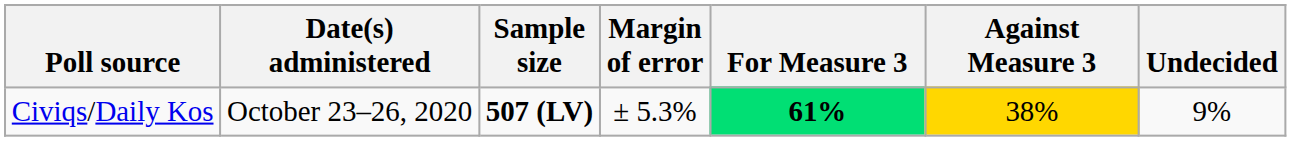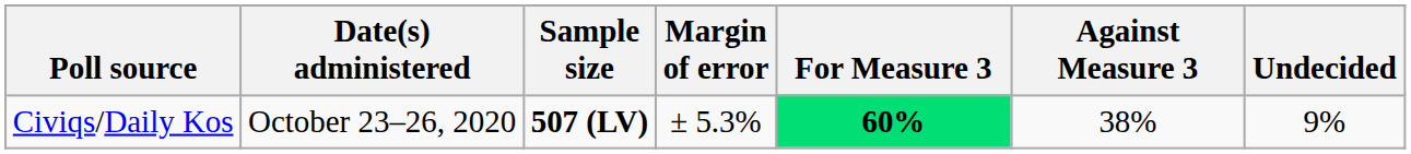 <table class="wikitable" style="font-size:90%;text-align:center;">
 <tr valign=bottom>
 <th>Poll source</th>
 <th>Date(s)<br>administered</th>
 <th>Sample<br>size</th>
 <th>Margin<br>of error</th>
 <th style="width:100px;">For Measure 3</th>
 <th style="width:100px;">Against Measure 3</th>
 <th>Undecided</th>
 </tr>
 <tr>
 <td style="text-align:left;"><a href='#'>Civiqs</a>/<a href='#'>Daily Kos</a></td>
 <td>October 23–26, 2020</td>
 <td><strong>507 (LV)</strong></td>
 <td>± 5.3%</td>
-<td style="background: rgb(1,223,116);"><strong>61%</strong></td>
-<td style="background: gold;">38%</td>
+<td style="background: rgb(1,223,116);"><strong>60%</strong></td>
+<td>38%</td>
 <td>9%</td>
 </tr>
 </table>
